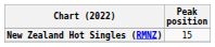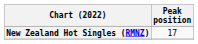 <table class="wikitable sortable plainrowheaders" style="text-align:center">
 <tr>
 <th scope="col">Chart (2022)</th>
 <th scope="col">Peak<br>position</th>
 </tr>
 <tr>
 </tr>
 <tr>
 <th scope="row">New Zealand Hot Singles (<a href='#'>RMNZ</a>)</th>
-<td>15</td>
+<td>17</td>
 </tr>
 <tr>
 </tr>
 <tr>
 </tr>
 </table>
